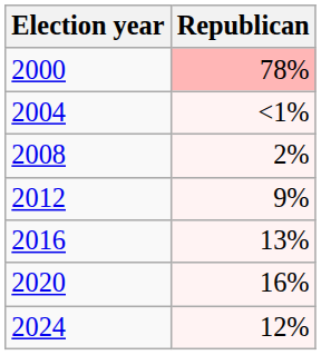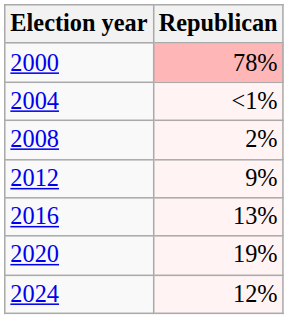 <table class="wikitable">
 <tr>
 <th>Election year</th>
 <th>Republican</th>
 </tr>
 <tr>
 <td><a href='#'>2000</a></td>
 <td style="text-align:right; background:#ffb6b6;">78%</td>
 </tr>
 <tr>
 <td><a href='#'>2004</a></td>
 <td style="text-align:right; background:#fff3f3;"><1%</td>
 </tr>
 <tr>
 <td><a href='#'>2008</a></td>
 <td style="text-align:right; background:#fff3f3;">2%</td>
 </tr>
 <tr>
 <td><a href='#'>2012</a></td>
 <td style="text-align:right; background:#fff3f3;">9%</td>
 </tr>
 <tr>
 <td><a href='#'>2016</a></td>
 <td style="text-align:right; background:#fff3f3;">13%</td>
 </tr>
 <tr>
 <td><a href='#'>2020</a></td>
-<td style="text-align:right; background:#fff3f3;">16%</td>
+<td style="text-align:right; background:#fff3f3;">19%</td>
 </tr>
 <tr>
 <td><a href='#'>2024</a></td>
 <td style="text-align:right; background:#fff3f3;">12%</td>
 </tr>
 </table>
